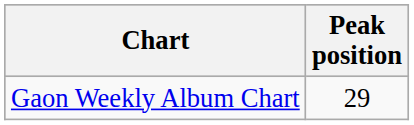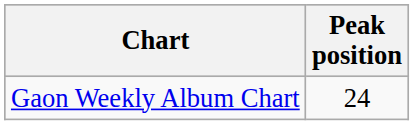 <table class="wikitable" style="text-align:center;">
 <tr>
 <th>Chart</th>
 <th>Peak <br> position</th>
 </tr>
 <tr>
 <td><a href='#'>Gaon Weekly Album Chart</a></td>
-<td align=center>29</td>
+<td align=center>24</td>
 </tr>
 </table>
